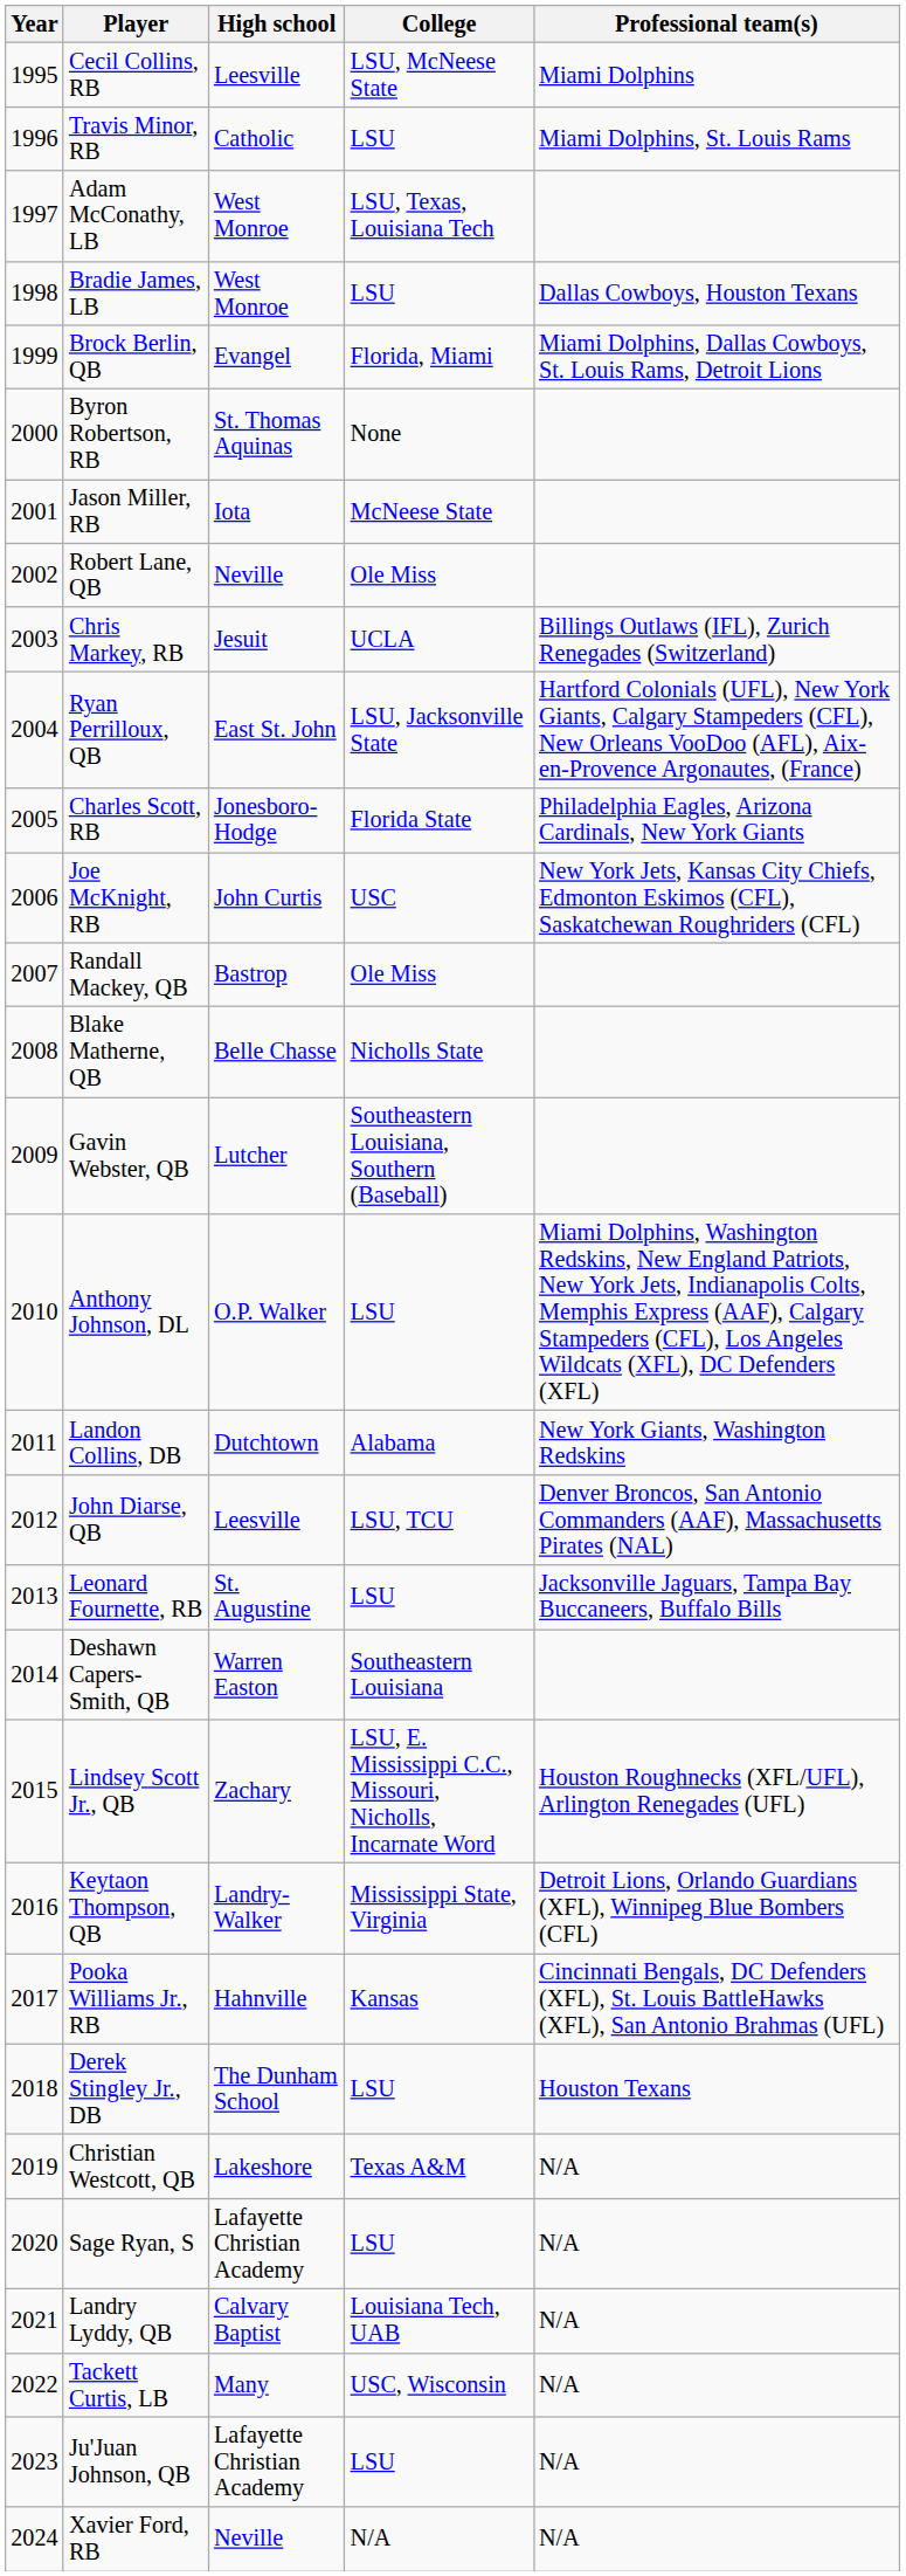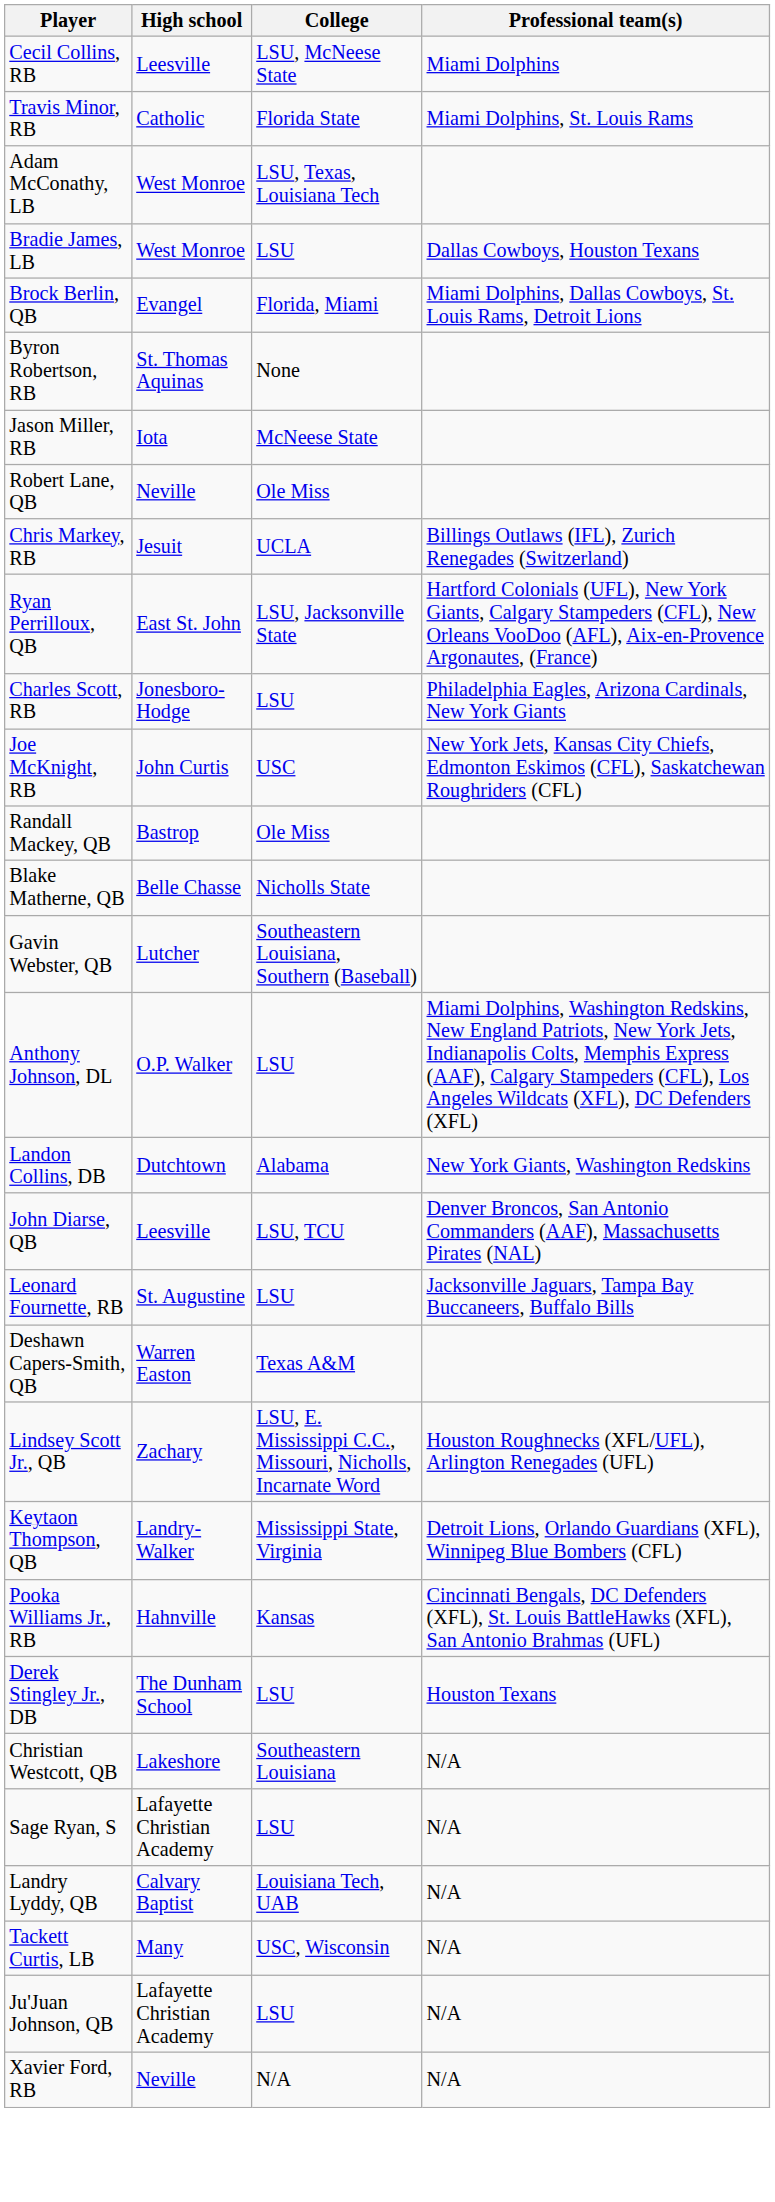 <table class="wikitable">
 <tr>
-<th>Year</th>
 <th>Player</th>
 <th>High school</th>
 <th>College</th>
 <th>Professional team(s)</th>
 </tr>
 <tr>
-<td>1995</td>
 <td><a href='#'>Cecil Collins</a>, RB</td>
 <td><a href='#'>Leesville</a></td>
 <td><a href='#'>LSU</a>, <a href='#'>McNeese State</a></td>
 <td><a href='#'>Miami Dolphins</a></td>
 </tr>
 <tr>
-<td>1996</td>
 <td><a href='#'>Travis Minor</a>, RB</td>
 <td><a href='#'>Catholic</a></td>
-<td><a href='#'>LSU</a></td>
+<td><a href='#'>Florida State</a></td>
 <td><a href='#'>Miami Dolphins</a>, <a href='#'>St. Louis Rams</a></td>
 </tr>
 <tr>
-<td>1997</td>
 <td>Adam McConathy, LB</td>
 <td><a href='#'>West Monroe</a></td>
 <td><a href='#'>LSU</a>, <a href='#'>Texas</a>, <a href='#'>Louisiana Tech</a></td>
 <td></td>
 </tr>
 <tr>
-<td>1998</td>
 <td><a href='#'>Bradie James</a>, LB</td>
 <td><a href='#'>West Monroe</a></td>
 <td><a href='#'>LSU</a></td>
 <td><a href='#'>Dallas Cowboys</a>, <a href='#'>Houston Texans</a></td>
 </tr>
 <tr>
-<td>1999</td>
 <td><a href='#'>Brock Berlin</a>, QB</td>
 <td><a href='#'>Evangel</a></td>
 <td><a href='#'>Florida</a>, <a href='#'>Miami</a></td>
 <td><a href='#'>Miami Dolphins</a>, <a href='#'>Dallas Cowboys</a>, <a href='#'>St. Louis Rams</a>, <a href='#'>Detroit Lions</a></td>
 </tr>
 <tr>
-<td>2000</td>
 <td>Byron Robertson, RB</td>
 <td><a href='#'>St. Thomas Aquinas</a></td>
 <td>None</td>
 <td></td>
 </tr>
 <tr>
-<td>2001</td>
 <td>Jason Miller, RB</td>
 <td><a href='#'>Iota</a></td>
 <td><a href='#'>McNeese State</a></td>
 <td></td>
 </tr>
 <tr>
-<td>2002</td>
 <td>Robert Lane, QB</td>
 <td><a href='#'>Neville</a></td>
 <td><a href='#'>Ole Miss</a></td>
 <td></td>
 </tr>
 <tr>
-<td>2003</td>
 <td><a href='#'>Chris Markey</a>, RB</td>
 <td><a href='#'>Jesuit</a></td>
 <td><a href='#'>UCLA</a></td>
 <td><a href='#'>Billings Outlaws</a> (<a href='#'>IFL</a>), <a href='#'>Zurich Renegades</a> (<a href='#'>Switzerland</a>)</td>
 </tr>
 <tr>
-<td>2004</td>
 <td><a href='#'>Ryan Perrilloux</a>, QB</td>
 <td><a href='#'>East St. John</a></td>
 <td><a href='#'>LSU</a>, <a href='#'>Jacksonville State</a></td>
 <td><a href='#'>Hartford Colonials</a> (<a href='#'>UFL</a>), <a href='#'>New York Giants</a>, <a href='#'>Calgary Stampeders</a> (<a href='#'>CFL</a>), <a href='#'>New Orleans VooDoo</a> (<a href='#'>AFL</a>), <a href='#'>Aix-en-Provence Argonautes</a>, (<a href='#'>France</a>)</td>
 </tr>
 <tr>
-<td>2005</td>
 <td><a href='#'>Charles Scott</a>, RB</td>
 <td><a href='#'>Jonesboro-Hodge</a></td>
-<td><a href='#'>Florida State</a></td>
+<td><a href='#'>LSU</a></td>
 <td><a href='#'>Philadelphia Eagles</a>, <a href='#'>Arizona Cardinals</a>, <a href='#'>New York Giants</a></td>
 </tr>
 <tr>
-<td>2006</td>
 <td><a href='#'>Joe McKnight</a>, RB</td>
 <td><a href='#'>John Curtis</a></td>
 <td><a href='#'>USC</a></td>
 <td><a href='#'>New York Jets</a>, <a href='#'>Kansas City Chiefs</a>, <a href='#'>Edmonton Eskimos</a> (<a href='#'>CFL</a>), <a href='#'>Saskatchewan Roughriders</a> (CFL)</td>
 </tr>
 <tr>
-<td>2007</td>
 <td>Randall Mackey, QB</td>
 <td><a href='#'>Bastrop</a></td>
 <td><a href='#'>Ole Miss</a></td>
 <td></td>
 </tr>
 <tr>
-<td>2008</td>
 <td>Blake Matherne, QB</td>
 <td><a href='#'>Belle Chasse</a></td>
 <td><a href='#'>Nicholls State</a></td>
 <td></td>
 </tr>
 <tr>
-<td>2009</td>
 <td>Gavin Webster, QB</td>
 <td><a href='#'>Lutcher</a></td>
 <td><a href='#'>Southeastern Louisiana</a>, <a href='#'>Southern</a> (<a href='#'>Baseball</a>)</td>
 <td></td>
 </tr>
 <tr>
-<td>2010</td>
 <td><a href='#'>Anthony Johnson</a>, DL</td>
 <td><a href='#'>O.P. Walker</a></td>
 <td><a href='#'>LSU</a></td>
 <td><a href='#'>Miami Dolphins</a>, <a href='#'>Washington Redskins</a>, <a href='#'>New England Patriots</a>, <a href='#'>New York Jets</a>, <a href='#'>Indianapolis Colts</a>, <a href='#'>Memphis Express</a> (<a href='#'>AAF</a>), <a href='#'>Calgary Stampeders</a> (<a href='#'>CFL</a>), <a href='#'>Los Angeles Wildcats</a> (<a href='#'>XFL</a>), <a href='#'>DC Defenders</a> (XFL)</td>
 </tr>
 <tr>
-<td>2011</td>
 <td><a href='#'>Landon Collins</a>, DB</td>
 <td><a href='#'>Dutchtown</a></td>
 <td><a href='#'>Alabama</a></td>
 <td><a href='#'>New York Giants</a>, <a href='#'>Washington Redskins</a></td>
 </tr>
 <tr>
-<td>2012</td>
 <td><a href='#'>John Diarse</a>, QB</td>
 <td><a href='#'>Leesville</a></td>
 <td><a href='#'>LSU</a>, <a href='#'>TCU</a></td>
 <td><a href='#'>Denver Broncos</a>, <a href='#'>San Antonio Commanders</a> (<a href='#'>AAF</a>), <a href='#'>Massachusetts Pirates</a> (<a href='#'>NAL</a>)</td>
 </tr>
 <tr>
-<td>2013</td>
 <td><a href='#'>Leonard Fournette</a>, RB</td>
 <td><a href='#'>St. Augustine</a></td>
 <td><a href='#'>LSU</a></td>
 <td><a href='#'>Jacksonville Jaguars</a>, <a href='#'>Tampa Bay Buccaneers</a>, <a href='#'>Buffalo Bills</a></td>
 </tr>
 <tr>
-<td>2014</td>
 <td>Deshawn Capers-Smith, QB</td>
 <td><a href='#'>Warren Easton</a></td>
-<td><a href='#'>Southeastern Louisiana</a></td>
+<td><a href='#'>Texas A&M</a></td>
 <td></td>
 </tr>
 <tr>
-<td>2015</td>
 <td><a href='#'>Lindsey Scott Jr.</a>, QB</td>
 <td><a href='#'>Zachary</a></td>
 <td><a href='#'>LSU</a>, <a href='#'>E. Mississippi C.C.</a>, <a href='#'>Missouri</a>, <a href='#'>Nicholls</a>, <a href='#'>Incarnate Word</a></td>
 <td><a href='#'>Houston Roughnecks</a> (XFL/<a href='#'>UFL</a>), <a href='#'>Arlington Renegades</a> (UFL)</td>
 </tr>
 <tr>
-<td>2016</td>
 <td><a href='#'>Keytaon Thompson</a>, QB</td>
 <td><a href='#'>Landry-Walker</a></td>
 <td><a href='#'>Mississippi State</a>, <a href='#'>Virginia</a></td>
 <td><a href='#'>Detroit Lions</a>, <a href='#'>Orlando Guardians</a> (XFL), <a href='#'>Winnipeg Blue Bombers</a> (CFL)</td>
 </tr>
 <tr>
-<td>2017</td>
 <td><a href='#'>Pooka Williams Jr.</a>, RB</td>
 <td><a href='#'>Hahnville</a></td>
 <td><a href='#'>Kansas</a></td>
 <td><a href='#'>Cincinnati Bengals</a>, <a href='#'>DC Defenders</a> (XFL), <a href='#'>St. Louis BattleHawks</a> (XFL), <a href='#'>San Antonio Brahmas</a> (UFL)</td>
 </tr>
 <tr>
-<td>2018</td>
 <td><a href='#'>Derek Stingley Jr.</a>, DB</td>
 <td><a href='#'>The Dunham School</a></td>
 <td><a href='#'>LSU</a></td>
 <td><a href='#'>Houston Texans</a></td>
 </tr>
 <tr>
-<td>2019</td>
 <td>Christian Westcott, QB</td>
 <td><a href='#'>Lakeshore</a></td>
-<td><a href='#'>Texas A&M</a></td>
+<td><a href='#'>Southeastern Louisiana</a></td>
 <td>N/A</td>
 </tr>
 <tr>
-<td>2020</td>
 <td>Sage Ryan, S</td>
 <td>Lafayette Christian Academy</td>
 <td><a href='#'>LSU</a></td>
 <td>N/A</td>
 </tr>
 <tr>
-<td>2021</td>
 <td>Landry Lyddy, QB</td>
 <td><a href='#'>Calvary Baptist</a></td>
 <td><a href='#'>Louisiana Tech</a>, <a href='#'>UAB</a></td>
 <td>N/A</td>
 </tr>
 <tr>
-<td>2022</td>
 <td><a href='#'>Tackett Curtis</a>, LB</td>
 <td><a href='#'>Many</a></td>
 <td><a href='#'>USC</a>, <a href='#'>Wisconsin</a></td>
 <td>N/A</td>
 </tr>
 <tr>
-<td>2023</td>
 <td>Ju'Juan Johnson, QB</td>
 <td>Lafayette Christian Academy</td>
 <td><a href='#'>LSU</a></td>
 <td>N/A</td>
 </tr>
 <tr>
-<td>2024</td>
 <td>Xavier Ford, RB</td>
 <td><a href='#'>Neville</a></td>
 <td>N/A</td>
 <td>N/A</td>
 </tr>
 </table>
